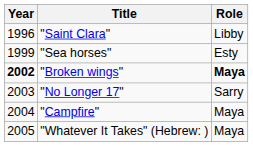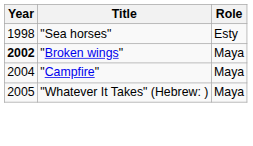 <table class="wikitable">
 <tr>
 <th>Year</th>
 <th>Title</th>
 <th>Role</th>
 </tr>
 <tr>
-<td>1996</td>
-<td>"<a href='#'>Saint Clara</a>"</td>
-<td>Libby</td>
-</tr>
-<tr>
-<td>1999</td>
+<td>1998</td>
 <td>"Sea horses"</td>
 <td>Esty</td>
 </tr>
 <tr>
 <td><strong>2002</strong></td>
 <td>"<a href='#'>Broken wings</a>"</td>
-<td><strong>Maya</strong></td>
-</tr>
-<tr>
-<td>2003</td>
-<td>"<a href='#'>No Longer 17</a>"</td>
-<td>Sarry</td>
+<td>Maya</td>
 </tr>
 <tr>
 <td>2004</td>
 <td>"<a href='#'>Campfire</a>"</td>
 <td>Maya</td>
 </tr>
 <tr>
 <td>2005</td>
 <td>"Whatever It Takes" (Hebrew: )</td>
 <td>Maya</td>
 </tr>
 </table>
